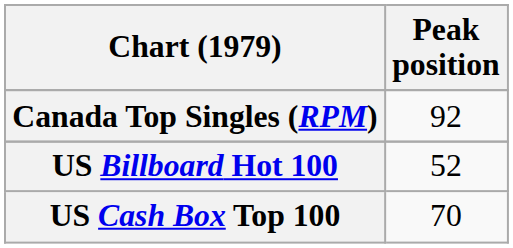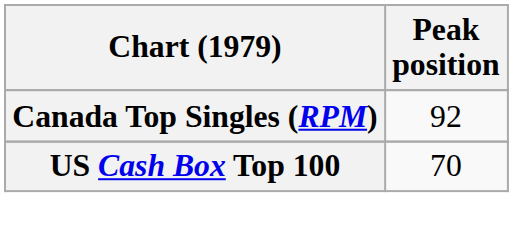 <table class="wikitable sortable plainrowheaders" style="text-align:center;">
 <tr>
 <th scope="col">Chart (1979)</th>
 <th scope="col">Peak<br>position</th>
 </tr>
 <tr>
 </tr>
 <tr>
 <th scope="row">Canada Top Singles (<em><a href='#'>RPM</a></em>)</th>
 <td style="text-align:center;">92</td>
 </tr>
 <tr>
 </tr>
 <tr>
-<th scope="row">US <a href='#'><em>Billboard</em> Hot 100</a></th>
-<td style="text-align:center;">52</td>
-</tr>
-<tr>
 <th scope="row">US <em><a href='#'>Cash Box</a></em> Top 100</th>
 <td style="text-align:center;">70</td>
 </tr>
 </table>
